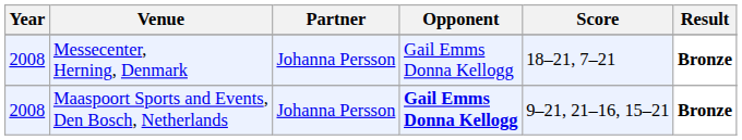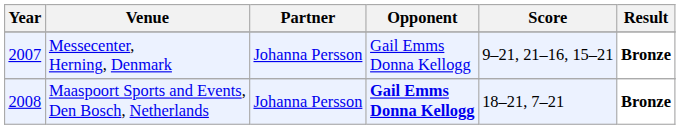 <table class="sortable wikitable" style="font-size: 90%;">
 <tr>
 <th>Year</th>
 <th>Venue</th>
 <th>Partner</th>
 <th>Opponent</th>
 <th>Score</th>
 <th>Result</th>
 </tr>
 <tr>
 </tr>
 <tr style="background:#ECF2FF">
-<td align="center"><a href='#'>2008</a></td>
+<td align="center"><a href='#'>2007</a></td>
 <td align="left"><a href='#'>Messecenter</a>,<br><a href='#'>Herning</a>, <a href='#'>Denmark</a></td>
 <td align="left"> <a href='#'>Johanna Persson</a></td>
 <td align="left"> <a href='#'>Gail Emms</a><br> <a href='#'>Donna Kellogg</a></td>
-<td align="left">18–21, 7–21</td>
+<td align="left">9–21, 21–16, 15–21</td>
 <td style="text-align:left; background:white"> <strong>Bronze</strong></td>
 </tr>
 <tr>
 </tr>
 <tr style="background:#ECF2FF">
 <td align="center"><a href='#'>2008</a></td>
 <td align="left"><a href='#'>Maaspoort Sports and Events</a>,<br><a href='#'>Den Bosch</a>, <a href='#'>Netherlands</a></td>
 <td align="left"> <a href='#'>Johanna Persson</a></td>
 <td align="left"><strong> <a href='#'>Gail Emms</a><br> <a href='#'>Donna Kellogg</a></strong></td>
-<td align="left">9–21, 21–16, 15–21</td>
+<td align="left">18–21, 7–21</td>
 <td style="text-align:left; background:white"> <strong>Bronze</strong></td>
 </tr>
 </table>
